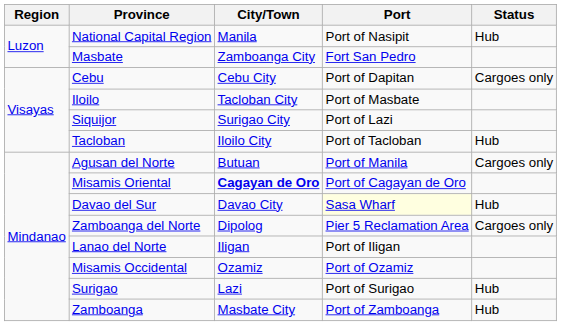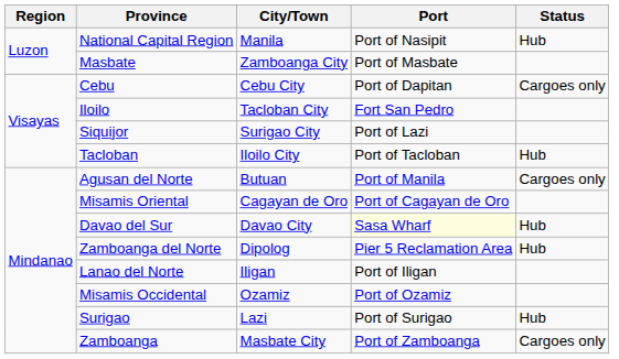 <table class="wikitable sortable sticky-header">
 <tr>
 <th><strong>Region</strong></th>
 <th><strong>Province</strong></th>
 <th><strong>City/Town</strong></th>
 <th><strong>Port</strong></th>
 <th><strong>Status</strong></th>
 </tr>
 <tr>
 <td rowspan="2"><a href='#'>Luzon</a></td>
 <td><a href='#'>National Capital Region</a></td>
 <td><a href='#'>Manila</a></td>
 <td>Port of Nasipit</td>
 <td>Hub</td>
 </tr>
 <tr>
 <td><a href='#'>Masbate</a></td>
 <td><a href='#'>Zamboanga City</a></td>
-<td><a href='#'>Fort San Pedro</a></td>
+<td>Port of Masbate</td>
 <td></td>
 </tr>
 <tr>
 <td rowspan="4"><a href='#'>Visayas</a></td>
 <td><a href='#'>Cebu</a></td>
 <td><a href='#'>Cebu City</a></td>
 <td>Port of Dapitan</td>
 <td>Cargoes only</td>
 </tr>
 <tr>
 <td><a href='#'>Iloilo</a></td>
 <td><a href='#'>Tacloban City</a></td>
-<td>Port of Masbate</td>
+<td><a href='#'>Fort San Pedro</a></td>
 <td></td>
 </tr>
 <tr>
 <td><a href='#'>Siquijor</a></td>
 <td><a href='#'>Surigao City</a></td>
 <td>Port of Lazi</td>
 <td></td>
 </tr>
 <tr>
 <td><a href='#'>Tacloban</a></td>
 <td><a href='#'>Iloilo City</a></td>
 <td>Port of Tacloban</td>
 <td>Hub</td>
 </tr>
 <tr>
 <td rowspan="9"><a href='#'>Mindanao</a></td>
 <td><a href='#'>Agusan del Norte</a></td>
 <td><a href='#'>Butuan</a></td>
 <td><a href='#'>Port of Manila</a></td>
 <td>Cargoes only</td>
 </tr>
 <tr>
 <td><a href='#'>Misamis Oriental</a></td>
-<td><strong><a href='#'>Cagayan de Oro</a></strong></td>
+<td><a href='#'>Cagayan de Oro</a></td>
 <td><a href='#'>Port of Cagayan de Oro</a></td>
 <td></td>
 </tr>
 <tr>
 <td><a href='#'>Davao del Sur</a></td>
 <td><a href='#'>Davao City</a></td>
 <td style="background: lightyellow;"><a href='#'>Sasa Wharf</a></td>
 <td>Hub</td>
 </tr>
 <tr>
 <td><a href='#'>Zamboanga del Norte</a></td>
 <td><a href='#'>Dipolog</a></td>
 <td><a href='#'>Pier 5 Reclamation Area</a></td>
-<td>Cargoes only</td>
+<td>Hub</td>
 </tr>
 <tr>
 <td><a href='#'>Lanao del Norte</a></td>
 <td><a href='#'>Iligan</a></td>
 <td>Port of Iligan</td>
 <td></td>
 </tr>
 <tr>
 <td><a href='#'>Misamis Occidental</a></td>
 <td><a href='#'>Ozamiz</a></td>
 <td><a href='#'>Port of Ozamiz</a></td>
 <td></td>
 </tr>
 <tr>
 <td><a href='#'>Surigao</a></td>
 <td><a href='#'>Lazi</a></td>
 <td>Port of Surigao</td>
 <td>Hub</td>
 </tr>
 <tr>
 <td><a href='#'>Zamboanga</a></td>
 <td><a href='#'>Masbate City</a></td>
 <td><a href='#'>Port of Zamboanga</a></td>
-<td>Hub</td>
+<td>Cargoes only</td>
 </tr>
 </table>
